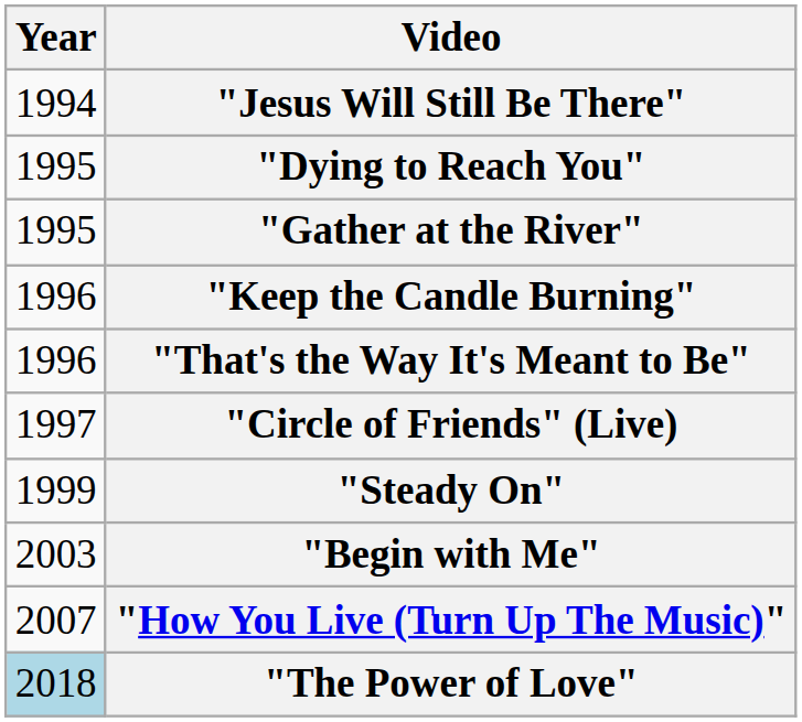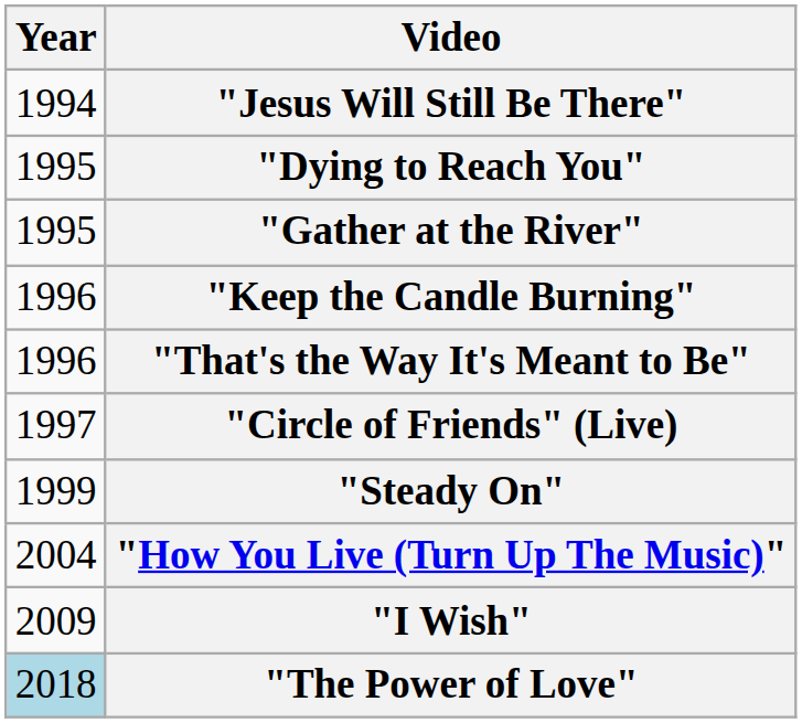 <table class="wikitable plainrowheaders">
 <tr>
 <th>Year</th>
 <th>Video</th>
 </tr>
 <tr>
 <td>1994</td>
 <th scope="row">"Jesus Will Still Be There"</th>
 </tr>
 <tr>
 <td>1995</td>
 <th scope="row">"Dying to Reach You"</th>
 </tr>
 <tr>
 <td>1995</td>
 <th scope="row">"Gather at the River"</th>
 </tr>
 <tr>
 <td>1996</td>
 <th scope="row">"Keep the Candle Burning"</th>
 </tr>
 <tr>
 <td>1996</td>
 <th scope="row">"That's the Way It's Meant to Be"</th>
 </tr>
 <tr>
 <td>1997</td>
 <th scope="row">"Circle of Friends" (Live)</th>
 </tr>
 <tr>
 <td>1999</td>
 <th scope="row">"Steady On"</th>
 </tr>
 <tr>
-<td>2003</td>
-<th scope="row">"Begin with Me"</th>
+<td>2004</td>
+<th scope="row">"<a href='#'>How You Live (Turn Up The Music)</a>"</th>
 </tr>
 <tr>
-<td>2007</td>
-<th scope="row">"<a href='#'>How You Live (Turn Up The Music)</a>"</th>
+<td>2009</td>
+<th scope="row">"I Wish"</th>
 </tr>
 <tr>
 <td style="background: lightblue;">2018</td>
 <th scope="row">"The Power of Love"</th>
 </tr>
 </table>
